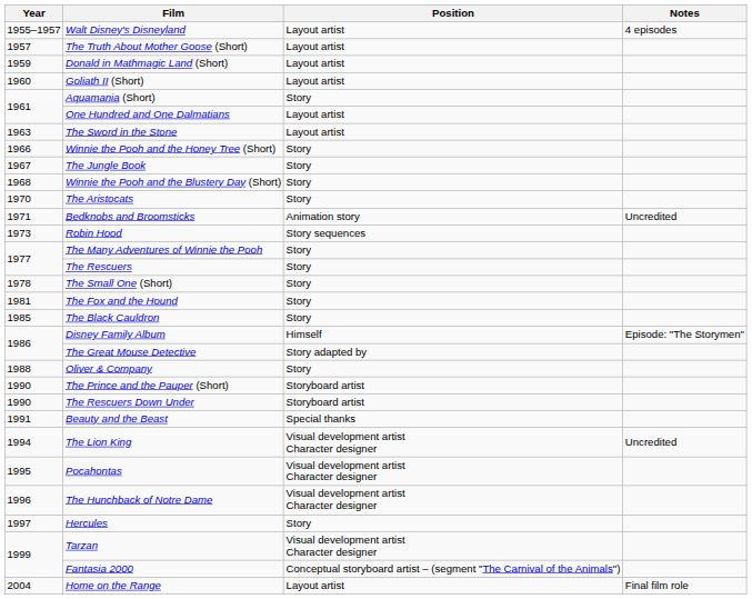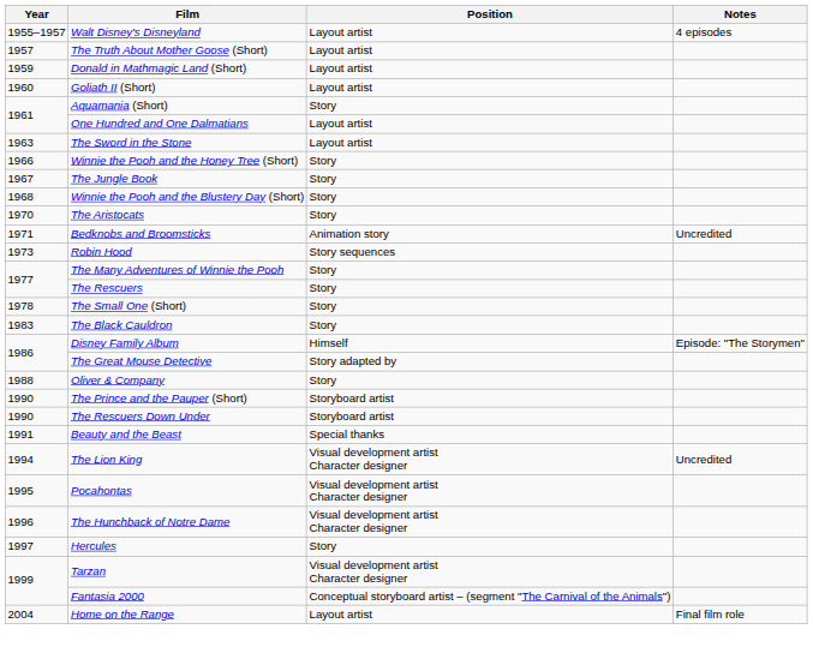 <table class="wikitable">
 <tr>
 <th>Year</th>
 <th>Film</th>
 <th>Position</th>
 <th>Notes</th>
 </tr>
 <tr>
 <td>1955–1957</td>
 <td><em><a href='#'>Walt Disney's Disneyland</a></em></td>
 <td>Layout artist</td>
 <td>4 episodes</td>
 </tr>
 <tr>
 <td>1957</td>
 <td><em><a href='#'>The Truth About Mother Goose</a></em> (Short)</td>
 <td>Layout artist</td>
 <td></td>
 </tr>
 <tr>
 <td>1959</td>
 <td><em><a href='#'>Donald in Mathmagic Land</a></em> (Short)</td>
 <td>Layout artist</td>
 <td></td>
 </tr>
 <tr>
 <td>1960</td>
 <td><em><a href='#'>Goliath II</a></em> (Short)</td>
 <td>Layout artist</td>
 <td></td>
 </tr>
 <tr>
 <td rowspan="2">1961</td>
 <td><em><a href='#'>Aquamania</a></em> (Short)</td>
 <td>Story</td>
 <td></td>
 </tr>
 <tr>
 <td><em><a href='#'>One Hundred and One Dalmatians</a></em></td>
 <td>Layout artist</td>
 <td></td>
 </tr>
 <tr>
 <td>1963</td>
 <td><em><a href='#'>The Sword in the Stone</a></em></td>
 <td>Layout artist</td>
 <td></td>
 </tr>
 <tr>
 <td>1966</td>
 <td><em><a href='#'>Winnie the Pooh and the Honey Tree</a></em> (Short)</td>
 <td>Story</td>
 </tr>
 <tr>
 <td>1967</td>
 <td><em><a href='#'>The Jungle Book</a></em></td>
 <td>Story</td>
 <td></td>
 </tr>
 <tr>
 <td>1968</td>
 <td><em><a href='#'>Winnie the Pooh and the Blustery Day</a></em> (Short)</td>
 <td>Story</td>
 </tr>
 <tr>
 <td>1970</td>
 <td><em><a href='#'>The Aristocats</a></em></td>
 <td>Story</td>
 <td></td>
 </tr>
 <tr>
 <td>1971</td>
 <td><em><a href='#'>Bedknobs and Broomsticks</a></em></td>
 <td>Animation story</td>
 <td>Uncredited</td>
 </tr>
 <tr>
 <td>1973</td>
 <td><em><a href='#'>Robin Hood</a></em></td>
 <td>Story sequences</td>
 <td></td>
 </tr>
 <tr>
 <td rowspan="2">1977</td>
 <td><em><a href='#'>The Many Adventures of Winnie the Pooh</a></em></td>
 <td>Story</td>
 <td></td>
 </tr>
 <tr>
 <td><em><a href='#'>The Rescuers</a></em></td>
 <td>Story</td>
 <td></td>
 </tr>
 <tr>
 <td>1978</td>
 <td><em><a href='#'>The Small One</a></em> (Short)</td>
 <td>Story</td>
 <td></td>
 </tr>
 <tr>
-<td>1981</td>
-<td><em><a href='#'>The Fox and the Hound</a></em></td>
-<td>Story</td>
-<td></td>
-</tr>
-<tr>
-<td>1985</td>
+<td>1983</td>
 <td><em><a href='#'>The Black Cauldron</a></em></td>
 <td>Story</td>
 <td></td>
 </tr>
 <tr>
 <td rowspan="2">1986</td>
 <td><em><a href='#'>Disney Family Album</a></em></td>
 <td>Himself</td>
 <td>Episode: "The Storymen"</td>
 </tr>
 <tr>
 <td><em><a href='#'>The Great Mouse Detective</a></em></td>
 <td>Story adapted by</td>
 <td></td>
 </tr>
 <tr>
 <td>1988</td>
 <td><em><a href='#'>Oliver & Company</a></em></td>
 <td>Story</td>
 <td></td>
 </tr>
 <tr>
 <td>1990</td>
 <td><em><a href='#'>The Prince and the Pauper</a></em> (Short)</td>
 <td>Storyboard artist</td>
 <td></td>
 </tr>
 <tr>
 <td>1990</td>
 <td><em><a href='#'>The Rescuers Down Under</a></em></td>
 <td>Storyboard artist</td>
 <td></td>
 </tr>
 <tr>
 <td>1991</td>
 <td><em><a href='#'>Beauty and the Beast</a></em></td>
 <td>Special thanks</td>
 <td></td>
 </tr>
 <tr>
 <td>1994</td>
 <td><em><a href='#'>The Lion King</a></em></td>
 <td>Visual development artist<br>Character designer</td>
 <td>Uncredited</td>
 </tr>
 <tr>
 <td>1995</td>
 <td><em><a href='#'>Pocahontas</a></em></td>
 <td>Visual development artist<br>Character designer</td>
 <td></td>
 </tr>
 <tr>
 <td>1996</td>
 <td><em><a href='#'>The Hunchback of Notre Dame</a></em></td>
 <td>Visual development artist<br>Character designer</td>
 <td></td>
 </tr>
 <tr>
 <td>1997</td>
 <td><em><a href='#'>Hercules</a></em></td>
 <td>Story</td>
 <td></td>
 </tr>
 <tr>
 <td rowspan="2">1999</td>
 <td><em><a href='#'>Tarzan</a></em></td>
 <td>Visual development artist<br>Character designer</td>
 <td></td>
 </tr>
 <tr>
 <td><em><a href='#'>Fantasia 2000</a></em></td>
 <td>Conceptual storyboard artist – (segment "<a href='#'>The Carnival of the Animals</a>")</td>
 <td></td>
 </tr>
 <tr>
 <td>2004</td>
 <td><em><a href='#'>Home on the Range</a></em></td>
 <td>Layout artist</td>
 <td>Final film role</td>
 </tr>
 </table>
